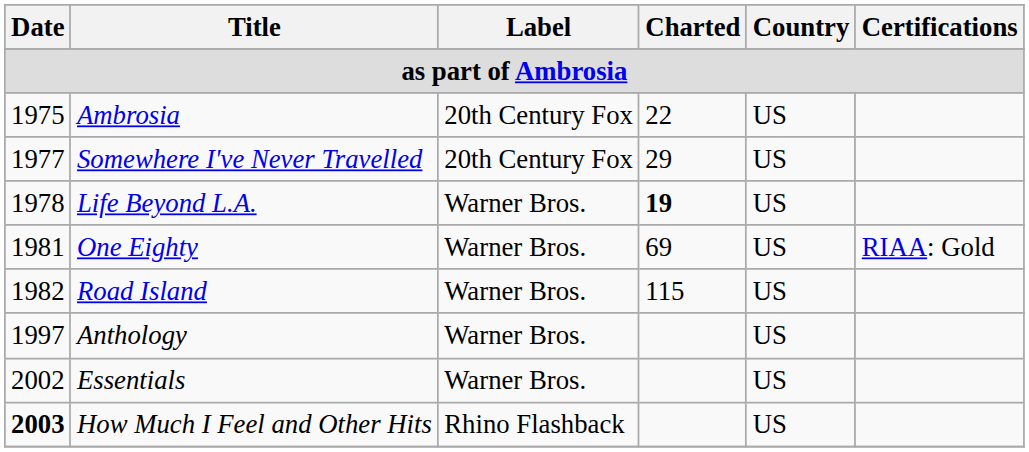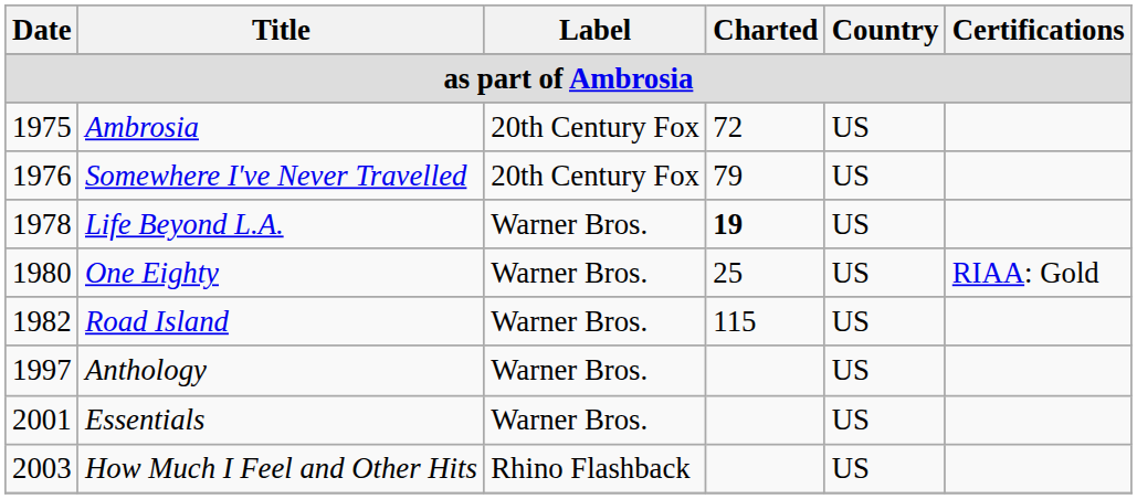 <table class="wikitable" style="font-size: 95%;">
 <tr>
 <th>Date</th>
 <th>Title</th>
 <th>Label</th>
 <th>Charted</th>
 <th>Country</th>
 <th>Certifications</th>
 </tr>
 <tr>
 </tr>
 <tr bgcolor="#DDDDDD">
 <td colspan=7 align=center><strong>as part of <a href='#'>Ambrosia</a></strong></td>
 </tr>
 <tr>
 <td align="left" valign="center">1975</td>
 <td align="left" valign="center"><em><a href='#'>Ambrosia</a></em></td>
 <td align="left" valign="center">20th Century Fox</td>
-<td align="left" valign="center">22</td>
+<td align="left" valign="center">72</td>
 <td align="left" valign="center">US</td>
 <td align="left" valign="center"></td>
 </tr>
 <tr>
-<td align="left" valign="center">1977</td>
+<td align="left" valign="center">1976</td>
 <td align="left" valign="center"><em><a href='#'>Somewhere I've Never Travelled</a></em></td>
 <td align="left" valign="center">20th Century Fox</td>
-<td align="left" valign="center">29</td>
+<td align="left" valign="center">79</td>
 <td align="left" valign="center">US</td>
 <td align="left" valign="center"></td>
 </tr>
 <tr>
 <td align="left" valign="center">1978</td>
 <td align="left" valign="center"><em><a href='#'>Life Beyond L.A.</a></em></td>
 <td align="left" valign="center">Warner Bros.</td>
 <td align="left" valign="center"><strong>19</strong></td>
 <td align="left" valign="center">US</td>
 <td align="left" valign="center"></td>
 </tr>
 <tr>
-<td align="left" valign="center">1981</td>
+<td align="left" valign="center">1980</td>
 <td align="left" valign="center"><em><a href='#'>One Eighty</a></em></td>
 <td align="left" valign="center">Warner Bros.</td>
-<td align="left" valign="center">69</td>
+<td align="left" valign="center">25</td>
 <td align="left" valign="center">US</td>
 <td align="left" valign="center"><a href='#'>RIAA</a>: Gold</td>
 </tr>
 <tr>
 <td align="left" valign="center">1982</td>
 <td align="left" valign="center"><em><a href='#'>Road Island</a></em></td>
 <td align="left" valign="center">Warner Bros.</td>
 <td align="left" valign="center">115</td>
 <td align="left" valign="center">US</td>
 <td align="left" valign="center"></td>
 </tr>
 <tr>
 <td align="left" valign="center">1997</td>
 <td align="left" valign="center"><em>Anthology</em></td>
 <td align="left" valign="center">Warner Bros.</td>
 <td align="left" valign="center"></td>
 <td align="left" valign="center">US</td>
 <td align="left" valign="center"></td>
 </tr>
 <tr>
-<td align="left" valign="center">2002</td>
+<td align="left" valign="center">2001</td>
 <td align="left" valign="center"><em>Essentials</em></td>
 <td align="left" valign="center">Warner Bros.</td>
 <td align="left" valign="center"></td>
 <td align="left" valign="center">US</td>
 <td align="left" valign="center"></td>
 </tr>
 <tr>
-<td align="left" valign="center"><strong>2003</strong></td>
+<td align="left" valign="center">2003</td>
 <td align="left" valign="center"><em>How Much I Feel and Other Hits</em></td>
 <td align="left" valign="center">Rhino Flashback</td>
 <td align="left" valign="center"></td>
 <td align="left" valign="center">US</td>
 <td align="left" valign="center"></td>
 </tr>
 <tr>
 </tr>
 </table>
